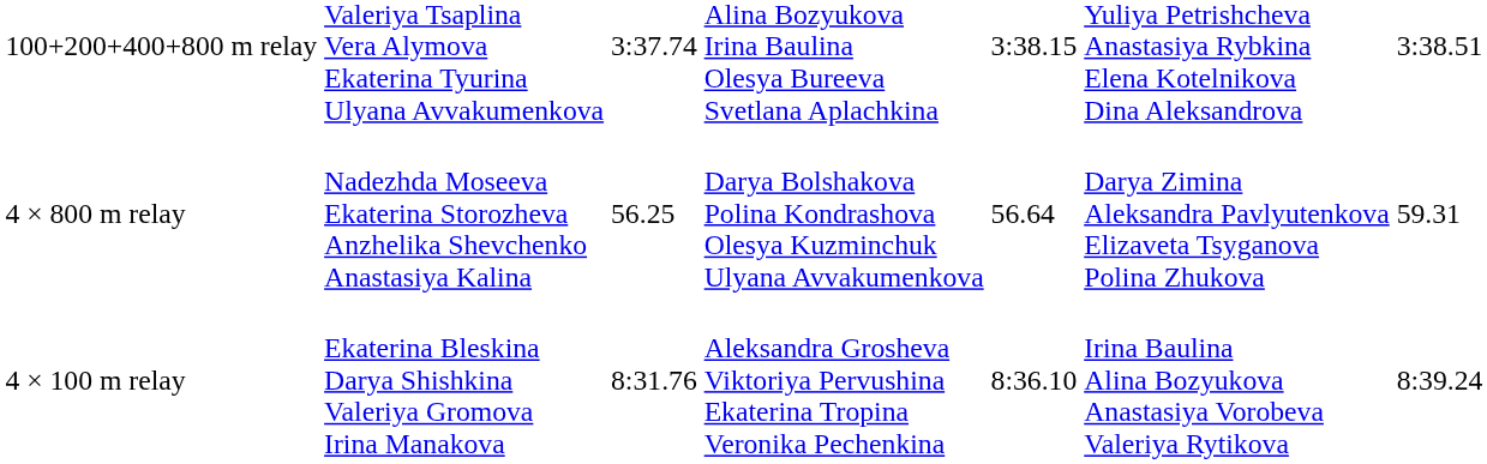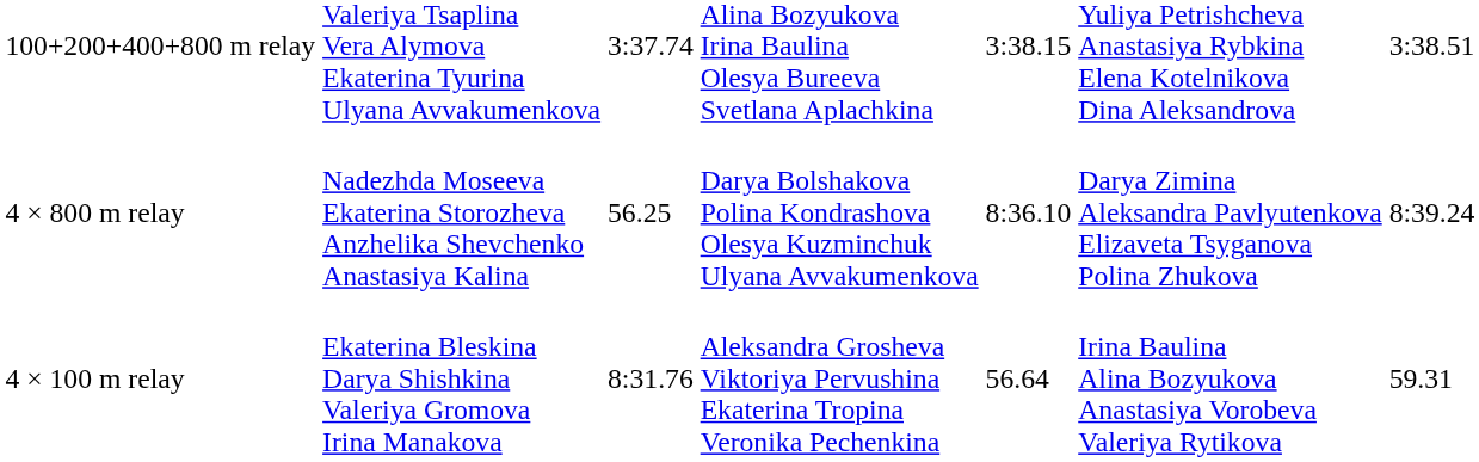 <table>
 <tr>
 <td>100+200+400+800 m relay</td>
 <td><br><a href='#'>Valeriya Tsaplina</a><br><a href='#'>Vera Alymova</a><br><a href='#'>Ekaterina Tyurina</a><br><a href='#'>Ulyana Avvakumenkova</a></td>
 <td>3:37.74</td>
 <td><br><a href='#'>Alina Bozyukova</a><br><a href='#'>Irina Baulina</a><br><a href='#'>Olesya Bureeva</a><br><a href='#'>Svetlana Aplachkina</a></td>
 <td>3:38.15</td>
 <td><br><a href='#'>Yuliya Petrishcheva</a><br><a href='#'>Anastasiya Rybkina</a><br><a href='#'>Elena Kotelnikova</a><br><a href='#'>Dina Aleksandrova</a></td>
 <td>3:38.51</td>
 </tr>
 <tr>
 <td>4 × 800 m relay</td>
 <td><br><a href='#'>Nadezhda Moseeva</a><br><a href='#'>Ekaterina Storozheva</a><br><a href='#'>Anzhelika Shevchenko</a><br><a href='#'>Anastasiya Kalina</a></td>
 <td>56.25</td>
 <td><br><a href='#'>Darya Bolshakova</a><br><a href='#'>Polina Kondrashova</a><br><a href='#'>Olesya Kuzminchuk</a><br><a href='#'>Ulyana Avvakumenkova</a></td>
-<td>56.64</td>
+<td>8:36.10</td>
 <td><br><a href='#'>Darya Zimina</a><br><a href='#'>Aleksandra Pavlyutenkova</a><br><a href='#'>Elizaveta Tsyganova</a><br><a href='#'>Polina Zhukova</a></td>
-<td>59.31</td>
+<td>8:39.24</td>
 </tr>
 <tr>
 <td>4 × 100 m relay</td>
 <td><br><a href='#'>Ekaterina Bleskina</a><br><a href='#'>Darya Shishkina</a><br><a href='#'>Valeriya Gromova</a><br><a href='#'>Irina Manakova</a></td>
 <td>8:31.76</td>
 <td><br><a href='#'>Aleksandra Grosheva</a><br><a href='#'>Viktoriya Pervushina</a><br><a href='#'>Ekaterina Tropina</a><br><a href='#'>Veronika Pechenkina</a></td>
-<td>8:36.10</td>
+<td>56.64</td>
 <td><br><a href='#'>Irina Baulina</a><br><a href='#'>Alina Bozyukova</a><br><a href='#'>Anastasiya Vorobeva</a><br><a href='#'>Valeriya Rytikova</a></td>
-<td>8:39.24</td>
+<td>59.31</td>
 </tr>
 </table>
